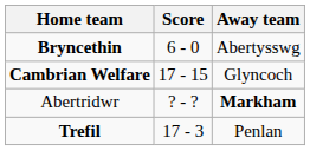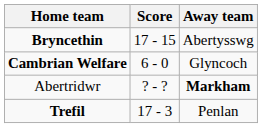 <table class="wikitable" style="text-align: center">
 <tr>
 <th>Home team</th>
 <th>Score</th>
 <th>Away team</th>
 </tr>
 <tr>
 <td><strong>Bryncethin</strong></td>
-<td>6 - 0</td>
+<td>17 - 15</td>
 <td>Abertysswg</td>
 </tr>
 <tr>
 <td><strong>Cambrian Welfare</strong></td>
-<td>17 - 15</td>
+<td>6 - 0</td>
 <td>Glyncoch</td>
 </tr>
 <tr>
 <td>Abertridwr</td>
 <td>? - ?</td>
 <td><strong>Markham</strong></td>
 </tr>
 <tr>
 <td><strong>Trefil</strong></td>
 <td>17 - 3</td>
 <td>Penlan</td>
 </tr>
 </table>
